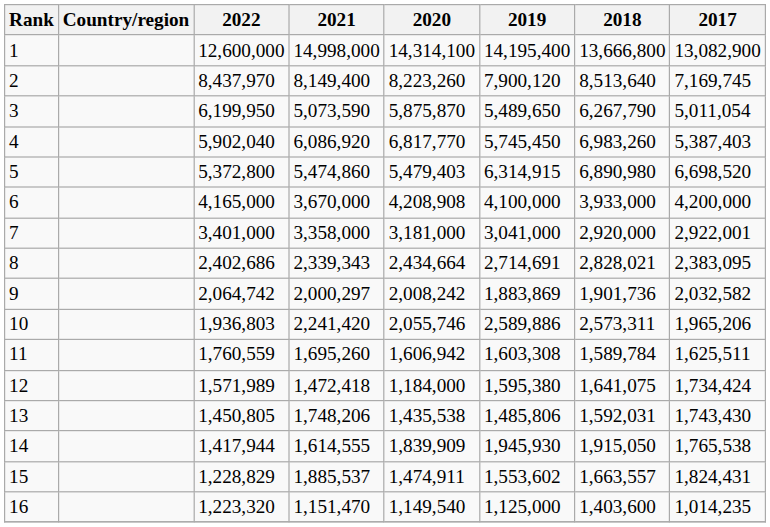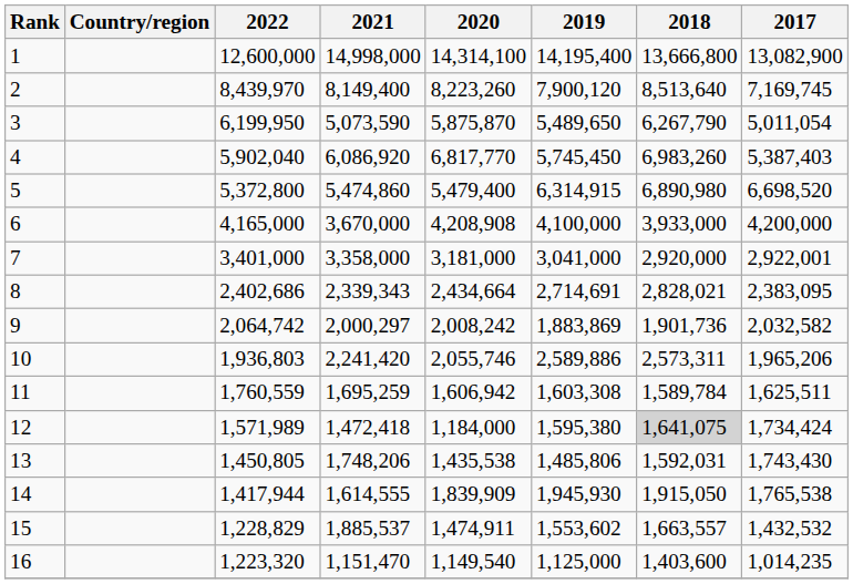 <table class="wikitable sortable">
 <tr>
 <th>Rank</th>
 <th>Country/region</th>
 <th data-sort-type="number">2022</th>
 <th data-sort-type="number">2021</th>
 <th data-sort-type="number">2020</th>
 <th data-sort-type="number">2019</th>
 <th data-sort-type="number">2018</th>
 <th data-sort-type="number">2017</th>
 </tr>
 <tr>
 <td>1</td>
 <td></td>
 <td align="left">12,600,000</td>
 <td align="left">14,998,000</td>
 <td align="left">14,314,100</td>
 <td align="left">14,195,400</td>
 <td align="left">13,666,800</td>
 <td align="left">13,082,900</td>
 </tr>
 <tr>
 <td>2</td>
 <td></td>
-<td align="left">8,437,970</td>
+<td align="left">8,439,970</td>
 <td align="left">8,149,400</td>
 <td align="left">8,223,260</td>
 <td align="left">7,900,120</td>
 <td align="left">8,513,640</td>
 <td align="left">7,169,745</td>
 </tr>
 <tr>
 <td>3</td>
 <td></td>
 <td align="left">6,199,950</td>
 <td align="left">5,073,590</td>
 <td align="left">5,875,870</td>
 <td align="left">5,489,650</td>
 <td align="left">6,267,790</td>
 <td align="left">5,011,054</td>
 </tr>
 <tr>
 <td>4</td>
 <td></td>
 <td align="left">5,902,040</td>
 <td align="left">6,086,920</td>
 <td align="left">6,817,770</td>
 <td align="left">5,745,450</td>
 <td align="left">6,983,260</td>
 <td align="left">5,387,403</td>
 </tr>
 <tr>
 <td>5</td>
 <td></td>
 <td align="left">5,372,800</td>
 <td align="left">5,474,860</td>
-<td align="left">5,479,403</td>
+<td align="left">5,479,400</td>
 <td align="left">6,314,915</td>
 <td align="left">6,890,980</td>
 <td align="left">6,698,520</td>
 </tr>
 <tr>
 <td>6</td>
 <td></td>
 <td align="left">4,165,000</td>
 <td align="left">3,670,000</td>
 <td align="left">4,208,908</td>
 <td align="left">4,100,000</td>
 <td align="left">3,933,000</td>
 <td align="left">4,200,000</td>
 </tr>
 <tr>
 <td>7</td>
 <td></td>
 <td align="left">3,401,000</td>
 <td align="left">3,358,000</td>
 <td align="left">3,181,000</td>
 <td align="left">3,041,000</td>
 <td align="left">2,920,000</td>
 <td align="left">2,922,001</td>
 </tr>
 <tr>
 <td>8</td>
 <td></td>
 <td align="left">2,402,686</td>
 <td align="left">2,339,343</td>
 <td align="left">2,434,664</td>
 <td align="left">2,714,691</td>
 <td align="left">2,828,021</td>
 <td align="left">2,383,095</td>
 </tr>
 <tr>
 <td>9</td>
 <td></td>
 <td align="left">2,064,742</td>
 <td align="left">2,000,297</td>
 <td align="left">2,008,242</td>
 <td align="left">1,883,869</td>
 <td align="left">1,901,736</td>
 <td align="left">2,032,582</td>
 </tr>
 <tr>
 <td>10</td>
 <td></td>
 <td align="left">1,936,803</td>
 <td align="left">2,241,420</td>
 <td align="left">2,055,746</td>
 <td align="left">2,589,886</td>
 <td align="left">2,573,311</td>
 <td align="left">1,965,206</td>
 </tr>
 <tr>
 <td>11</td>
 <td></td>
 <td align="left">1,760,559</td>
-<td align="left">1,695,260</td>
+<td align="left">1,695,259</td>
 <td align="left">1,606,942</td>
 <td align="left">1,603,308</td>
 <td align="left">1,589,784</td>
 <td align="left">1,625,511</td>
 </tr>
 <tr>
 <td>12</td>
 <td></td>
 <td align="left">1,571,989</td>
 <td align="left">1,472,418</td>
 <td align="left">1,184,000</td>
 <td align="left">1,595,380</td>
-<td align="left">1,641,075</td>
+<td align="left" style="background: lightgrey;">1,641,075</td>
 <td align="left">1,734,424</td>
 </tr>
 <tr>
 <td>13</td>
 <td></td>
 <td align="left">1,450,805</td>
 <td align="left">1,748,206</td>
 <td align="left">1,435,538</td>
 <td align="left">1,485,806</td>
 <td align="left">1,592,031</td>
 <td align="left">1,743,430</td>
 </tr>
 <tr>
 <td>14</td>
 <td></td>
 <td align="left">1,417,944</td>
 <td align="left">1,614,555</td>
 <td align="left">1,839,909</td>
 <td align="left">1,945,930</td>
 <td align="left">1,915,050</td>
 <td align="left">1,765,538</td>
 </tr>
 <tr>
 <td>15</td>
 <td></td>
 <td align="left">1,228,829</td>
 <td align="left">1,885,537</td>
 <td align="left">1,474,911</td>
 <td align="left">1,553,602</td>
 <td align="left">1,663,557</td>
-<td align="left">1,824,431</td>
+<td align="left">1,432,532</td>
 </tr>
 <tr>
 <td>16</td>
 <td></td>
 <td align="left">1,223,320</td>
 <td align="left">1,151,470</td>
 <td align="left">1,149,540</td>
 <td align="left">1,125,000</td>
 <td align="left">1,403,600</td>
 <td align="left">1,014,235</td>
 </tr>
 <tr>
 </tr>
 </table>
